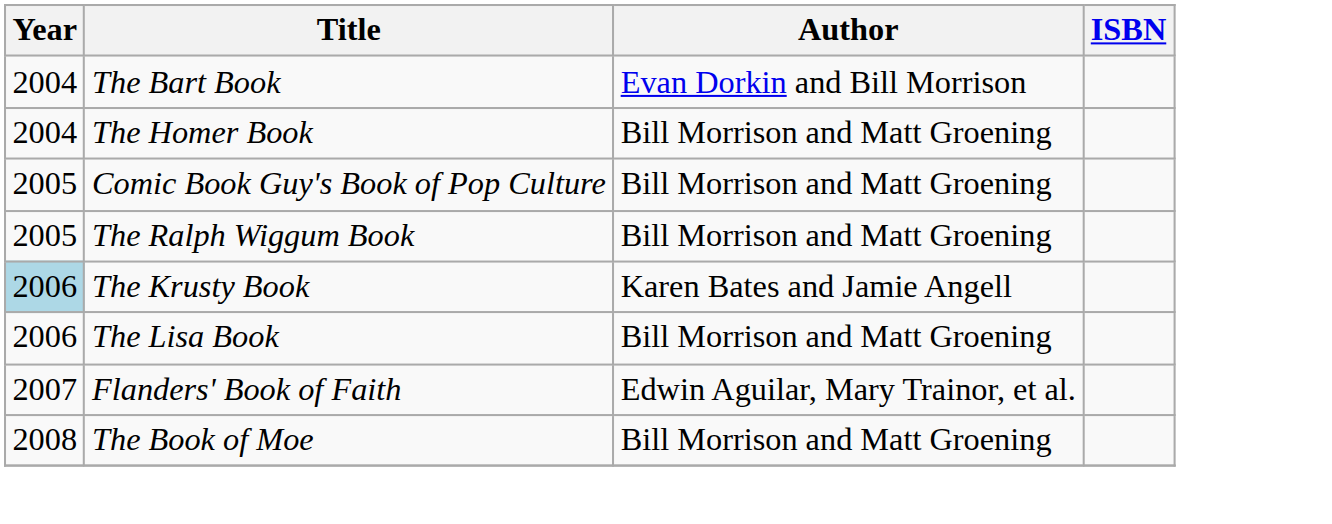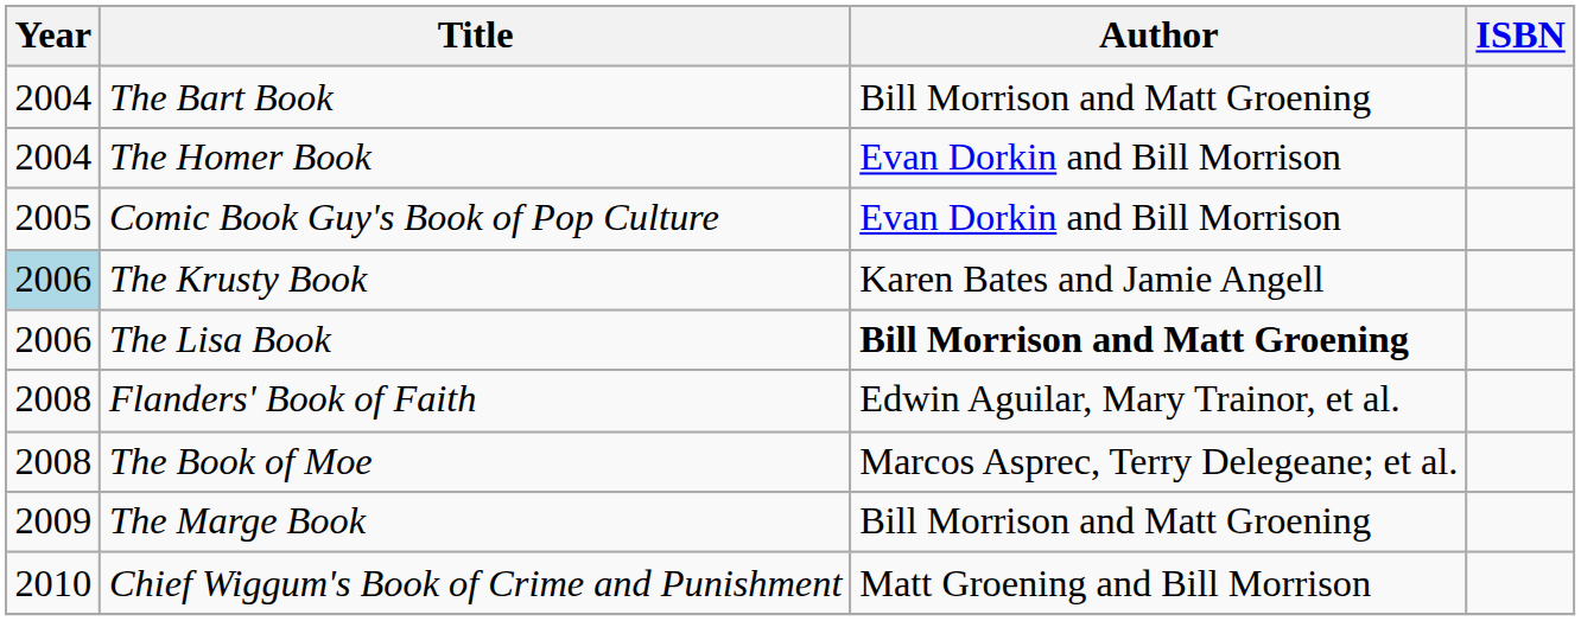 <table class="wikitable sortable">
 <tr>
 <th scope="col">Year</th>
 <th scope="col">Title</th>
 <th scope="col">Author</th>
 <th scope="col"><a href='#'>ISBN</a></th>
 </tr>
 <tr>
 <td>2004</td>
 <td><em>The Bart Book</em></td>
-<td><a href='#'>Evan Dorkin</a> and Bill Morrison</td>
+<td>Bill Morrison and Matt Groening</td>
 <td></td>
 </tr>
 <tr>
 <td>2004</td>
 <td><em>The Homer Book</em></td>
-<td>Bill Morrison and Matt Groening</td>
+<td><a href='#'>Evan Dorkin</a> and Bill Morrison</td>
 <td></td>
 </tr>
 <tr>
 <td>2005</td>
 <td><em>Comic Book Guy's Book of Pop Culture</em></td>
-<td>Bill Morrison and Matt Groening</td>
-<td></td>
-</tr>
-<tr>
-<td>2005</td>
-<td><em>The Ralph Wiggum Book</em></td>
-<td>Bill Morrison and Matt Groening</td>
+<td><a href='#'>Evan Dorkin</a> and Bill Morrison</td>
 <td></td>
 </tr>
 <tr>
 <td style="background: lightblue;">2006</td>
 <td><em>The Krusty Book</em></td>
 <td>Karen Bates and Jamie Angell</td>
 <td></td>
 </tr>
 <tr>
 <td>2006</td>
 <td><em>The Lisa Book</em></td>
-<td>Bill Morrison and Matt Groening</td>
+<td><strong>Bill Morrison and Matt Groening</strong></td>
 <td></td>
 </tr>
 <tr>
-<td>2007</td>
+<td>2008</td>
 <td><em>Flanders' Book of Faith</em></td>
 <td>Edwin Aguilar, Mary Trainor, et al.</td>
 <td></td>
 </tr>
 <tr>
 <td>2008</td>
 <td><em>The Book of Moe</em></td>
+<td>Marcos Asprec, Terry Delegeane; et al.</td>
+<td></td>
+</tr>
+<tr>
+<td>2009</td>
+<td><em>The Marge Book</em></td>
 <td>Bill Morrison and Matt Groening</td>
+<td></td>
+</tr>
+<tr>
+<td>2010</td>
+<td><em>Chief Wiggum's Book of Crime and Punishment</em></td>
+<td>Matt Groening and Bill Morrison</td>
 <td></td>
 </tr>
 <tr>
 </tr>
 </table>
